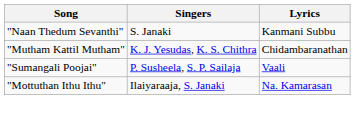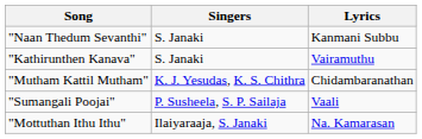 <table class="wikitable">
 <tr>
 <th>Song</th>
 <th>Singers</th>
 <th>Lyrics</th>
 </tr>
 <tr>
 <td>"Naan Thedum Sevanthi"</td>
 <td>S. Janaki</td>
 <td>Kanmani Subbu</td>
+</tr>
+<tr>
+<td>"Kathirunthen Kanava"</td>
+<td>S. Janaki</td>
+<td><a href='#'>Vairamuthu</a></td>
 </tr>
 <tr>
 <td>"Mutham Kattil Mutham"</td>
 <td><a href='#'>K. J. Yesudas</a>, <a href='#'>K. S. Chithra</a></td>
 <td>Chidambaranathan</td>
 </tr>
 <tr>
 <td>"Sumangali Poojai"</td>
 <td><a href='#'>P. Susheela</a>, <a href='#'>S. P. Sailaja</a></td>
 <td><a href='#'>Vaali</a></td>
 </tr>
 <tr>
 <td>"Mottuthan Ithu Ithu"</td>
 <td>Ilaiyaraaja, <a href='#'>S. Janaki</a></td>
 <td><a href='#'>Na. Kamarasan</a></td>
 </tr>
 </table>
